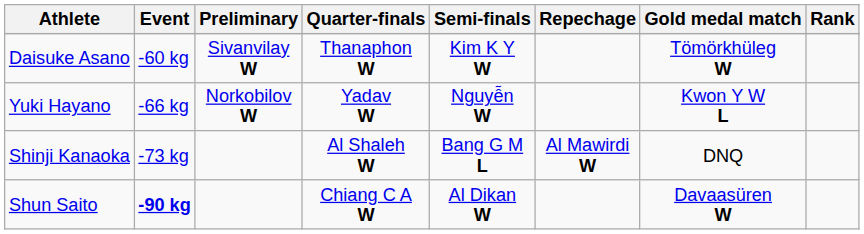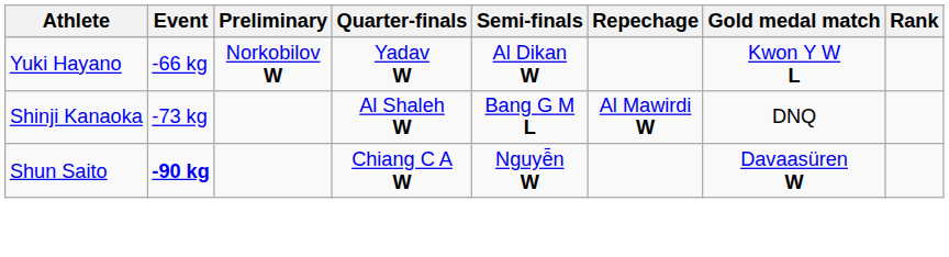 <table class="wikitable" style="font-size:90%">
 <tr>
 <th>Athlete</th>
 <th>Event</th>
 <th>Preliminary</th>
 <th>Quarter-finals</th>
 <th>Semi-finals</th>
 <th>Repechage</th>
 <th>Gold medal match</th>
 <th>Rank</th>
 </tr>
 <tr style="font-size:95%">
 </tr>
 <tr align=center>
-<td align=left><a href='#'>Daisuke Asano</a></td>
-<td align=left><a href='#'>-60 kg</a></td>
-<td> <a href='#'>Sivanvilay</a><br><strong>W</strong></td>
-<td> <a href='#'>Thanaphon</a><br><strong>W</strong></td>
-<td> <a href='#'>Kim K Y</a><br><strong>W</strong></td>
-<td></td>
-<td> <a href='#'>Tömörkhüleg</a><br><strong>W</strong></td>
-<td></td>
-</tr>
-<tr align=center>
 <td align=left><a href='#'>Yuki Hayano</a></td>
 <td align=left><a href='#'>-66 kg</a></td>
 <td> <a href='#'>Norkobilov</a><br><strong>W</strong></td>
 <td> <a href='#'>Yadav</a><br><strong>W</strong></td>
-<td> <a href='#'>Nguyễn</a><br><strong>W</strong></td>
+<td> <a href='#'>Al Dikan</a><br><strong>W</strong></td>
 <td></td>
 <td> <a href='#'>Kwon Y W</a><br><strong>L</strong></td>
 <td></td>
 </tr>
 <tr align=center>
 <td align=left><a href='#'>Shinji Kanaoka</a></td>
 <td align=left><a href='#'>-73 kg</a></td>
 <td></td>
 <td> <a href='#'>Al Shaleh</a><br><strong>W</strong></td>
 <td> <a href='#'>Bang G M</a><br><strong>L</strong></td>
 <td> <a href='#'>Al Mawirdi</a><br><strong>W</strong></td>
 <td colspan=1>DNQ</td>
 <td></td>
 </tr>
 <tr align=center>
 <td align=left><a href='#'>Shun Saito</a></td>
 <td align=left><strong><a href='#'>-90 kg</a></strong></td>
 <td></td>
 <td> <a href='#'>Chiang C A</a><br><strong>W</strong></td>
-<td> <a href='#'>Al Dikan</a><br><strong>W</strong></td>
+<td> <a href='#'>Nguyễn</a><br><strong>W</strong></td>
 <td></td>
 <td> <a href='#'>Davaasüren</a><br><strong>W</strong></td>
 <td></td>
 </tr>
 </table>
